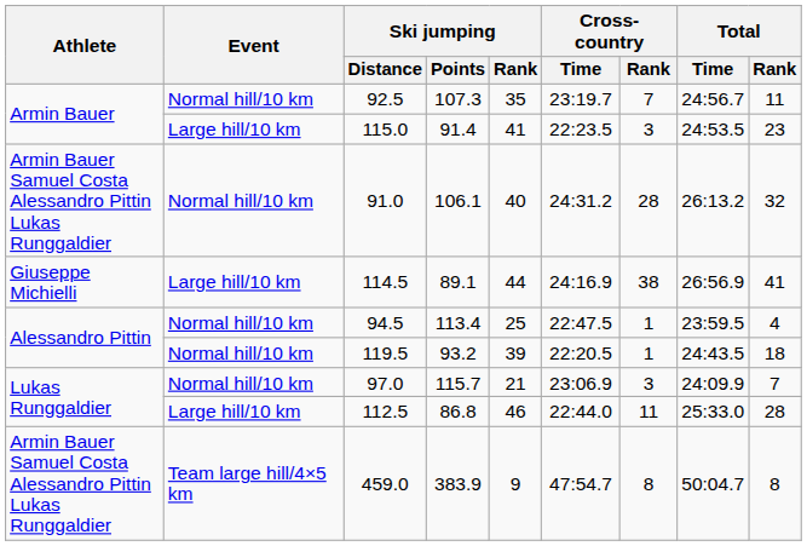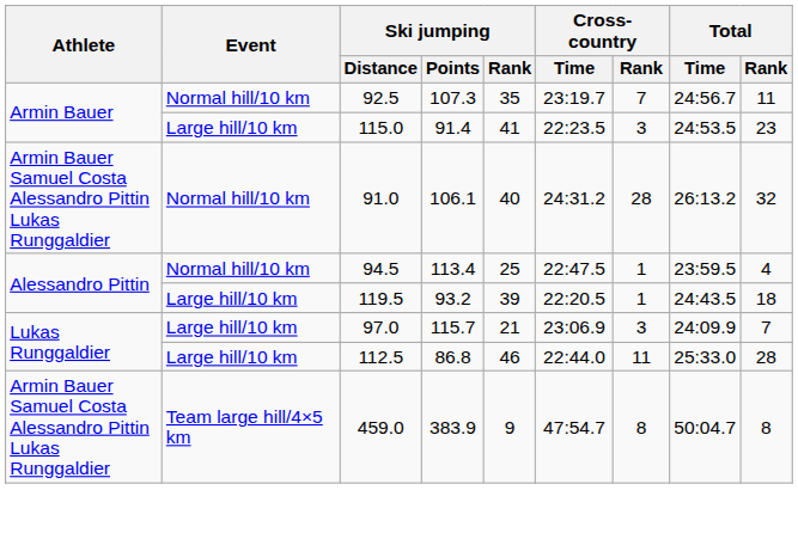 <table class="wikitable" style="font-size:90%">
 <tr>
 <th rowspan="2">Athlete</th>
 <th rowspan="2">Event</th>
 <th colspan="3">Ski jumping</th>
 <th colspan="2">Cross-country</th>
 <th colspan="2">Total</th>
 </tr>
 <tr style="font-size:95%">
 <th>Distance</th>
 <th>Points</th>
 <th>Rank</th>
 <th>Time</th>
 <th>Rank</th>
 <th>Time</th>
 <th>Rank</th>
 </tr>
 <tr align=center>
 <td align=left rowspan=2><a href='#'>Armin Bauer</a></td>
 <td align=left><a href='#'>Normal hill/10 km</a></td>
 <td>92.5</td>
 <td>107.3</td>
 <td>35</td>
 <td>23:19.7</td>
 <td>7</td>
 <td>24:56.7</td>
 <td>11</td>
 </tr>
 <tr align=center>
 <td align=left><a href='#'>Large hill/10 km</a></td>
 <td>115.0</td>
 <td>91.4</td>
 <td>41</td>
 <td>22:23.5</td>
 <td>3</td>
 <td>24:53.5</td>
 <td>23</td>
 </tr>
 <tr align=center>
 <td align=left><a href='#'>Armin Bauer</a><br><a href='#'>Samuel Costa</a><br><a href='#'>Alessandro Pittin</a><br><a href='#'>Lukas Runggaldier</a></td>
 <td align=left><a href='#'>Normal hill/10 km</a></td>
 <td>91.0</td>
 <td>106.1</td>
 <td>40</td>
 <td>24:31.2</td>
 <td>28</td>
 <td>26:13.2</td>
 <td>32</td>
 </tr>
 <tr align=center>
-<td align=left><a href='#'>Giuseppe Michielli</a></td>
-<td align=left><a href='#'>Large hill/10 km</a></td>
-<td>114.5</td>
-<td>89.1</td>
-<td>44</td>
-<td>24:16.9</td>
-<td>38</td>
-<td>26:56.9</td>
-<td>41</td>
-</tr>
-<tr align=center>
 <td align=left rowspan=2><a href='#'>Alessandro Pittin</a></td>
 <td align=left><a href='#'>Normal hill/10 km</a></td>
 <td>94.5</td>
 <td>113.4</td>
 <td>25</td>
 <td>22:47.5</td>
 <td>1</td>
 <td>23:59.5</td>
 <td>4</td>
 </tr>
 <tr align=center>
-<td align=left><a href='#'>Normal hill/10 km</a></td>
+<td align=left><a href='#'>Large hill/10 km</a></td>
 <td>119.5</td>
 <td>93.2</td>
 <td>39</td>
 <td>22:20.5</td>
 <td>1</td>
 <td>24:43.5</td>
 <td>18</td>
 </tr>
 <tr align=center>
 <td align=left rowspan=2><a href='#'>Lukas Runggaldier</a></td>
-<td align=left><a href='#'>Normal hill/10 km</a></td>
+<td align=left><a href='#'>Large hill/10 km</a></td>
 <td>97.0</td>
 <td>115.7</td>
 <td>21</td>
 <td>23:06.9</td>
 <td>3</td>
 <td>24:09.9</td>
 <td>7</td>
 </tr>
 <tr align=center>
 <td align=left><a href='#'>Large hill/10 km</a></td>
 <td>112.5</td>
 <td>86.8</td>
 <td>46</td>
 <td>22:44.0</td>
 <td>11</td>
 <td>25:33.0</td>
 <td>28</td>
 </tr>
 <tr align=center>
 <td align=left><a href='#'>Armin Bauer</a><br><a href='#'>Samuel Costa</a><br><a href='#'>Alessandro Pittin</a><br><a href='#'>Lukas Runggaldier</a></td>
 <td align=left><a href='#'>Team large hill/4×5 km</a></td>
 <td>459.0</td>
 <td>383.9</td>
 <td>9</td>
 <td>47:54.7</td>
 <td>8</td>
 <td>50:04.7</td>
 <td>8</td>
 </tr>
 </table>
